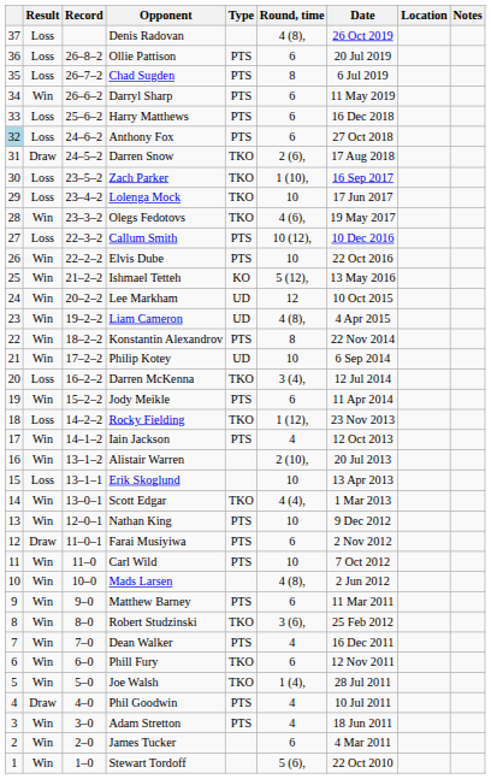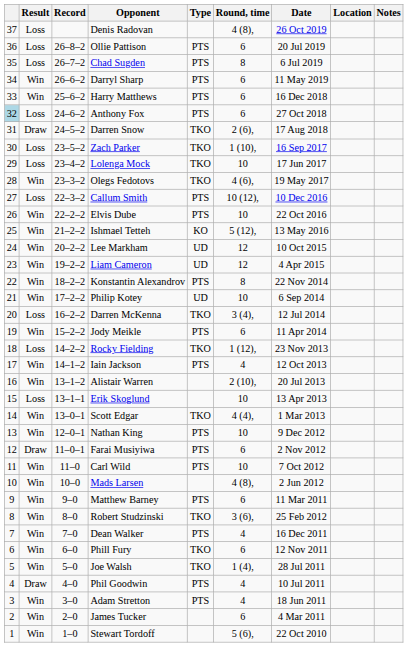 <table class="wikitable" style="text-align:center; font-size:95%">
 <tr>
 <th></th>
 <th>Result</th>
 <th>Record</th>
 <th>Opponent</th>
 <th>Type</th>
 <th>Round, time</th>
 <th>Date</th>
 <th>Location</th>
 <th>Notes</th>
 </tr>
 <tr>
 <td>37</td>
 <td>Loss</td>
 <td></td>
 <td style="text-align:left;">Denis Radovan</td>
 <td></td>
 <td>4 (8), </td>
 <td><a href='#'>26 Oct 2019</a></td>
 <td style="text-align:left;"></td>
 <td></td>
 </tr>
 <tr>
 <td>36</td>
 <td>Loss</td>
 <td>26–8–2</td>
 <td style="text-align:left;">Ollie Pattison</td>
 <td>PTS</td>
 <td>6</td>
 <td>20 Jul 2019</td>
 <td style="text-align:left;"></td>
 <td></td>
 </tr>
 <tr>
 <td>35</td>
 <td>Loss</td>
 <td>26–7–2</td>
 <td style="text-align:left;"><a href='#'>Chad Sugden</a></td>
 <td>PTS</td>
 <td>8</td>
 <td>6 Jul 2019</td>
 <td style="text-align:left;"></td>
 <td></td>
 </tr>
 <tr>
 <td>34</td>
 <td>Win</td>
 <td>26–6–2</td>
 <td style="text-align:left;">Darryl Sharp</td>
 <td>PTS</td>
 <td>6</td>
 <td>11 May 2019</td>
 <td style="text-align:left;"></td>
 <td></td>
 </tr>
 <tr>
 <td>33</td>
-<td>Loss</td>
+<td>Win</td>
 <td>25–6–2</td>
 <td style="text-align:left;">Harry Matthews</td>
 <td>PTS</td>
 <td>6</td>
 <td>16 Dec 2018</td>
 <td style="text-align:left;"></td>
 <td></td>
 </tr>
 <tr>
 <td style="background: lightblue;">32</td>
 <td>Loss</td>
 <td>24–6–2</td>
 <td style="text-align:left;">Anthony Fox</td>
 <td>PTS</td>
 <td>6</td>
 <td>27 Oct 2018</td>
 <td style="text-align:left;"></td>
 <td></td>
 </tr>
 <tr>
 <td>31</td>
 <td>Draw</td>
 <td>24–5–2</td>
 <td style="text-align:left;">Darren Snow</td>
 <td>TKO</td>
 <td>2 (6), </td>
 <td>17 Aug 2018</td>
 <td style="text-align:left;"></td>
 <td></td>
 </tr>
 <tr>
 <td>30</td>
 <td>Loss</td>
 <td>23–5–2</td>
 <td style="text-align:left;"><a href='#'>Zach Parker</a></td>
 <td>TKO</td>
 <td>1 (10), </td>
 <td><a href='#'>16 Sep 2017</a></td>
 <td style="text-align:left;"></td>
 <td></td>
 </tr>
 <tr>
 <td>29</td>
 <td>Loss</td>
 <td>23–4–2</td>
 <td style="text-align:left;"><a href='#'>Lolenga Mock</a></td>
 <td>TKO</td>
 <td>10</td>
 <td>17 Jun 2017</td>
 <td style="text-align:left;"></td>
 <td></td>
 </tr>
 <tr>
 <td>28</td>
 <td>Win</td>
 <td>23–3–2</td>
 <td style="text-align:left;">Olegs Fedotovs</td>
 <td>TKO</td>
 <td>4 (6), </td>
 <td>19 May 2017</td>
 <td style="text-align:left;"></td>
 <td></td>
 </tr>
 <tr>
 <td>27</td>
 <td>Loss</td>
 <td>22–3–2</td>
 <td style="text-align:left;"><a href='#'>Callum Smith</a></td>
 <td>PTS</td>
 <td>10 (12), </td>
 <td><a href='#'>10 Dec 2016</a></td>
 <td style="text-align:left;"></td>
 <td style="text-align:left;"></td>
 </tr>
 <tr>
 <td>26</td>
 <td>Win</td>
 <td>22–2–2</td>
 <td style="text-align:left;">Elvis Dube</td>
 <td>PTS</td>
 <td>10</td>
 <td>22 Oct 2016</td>
 <td style="text-align:left;"></td>
 <td></td>
 </tr>
 <tr>
 <td>25</td>
 <td>Win</td>
 <td>21–2–2</td>
 <td style="text-align:left;">Ishmael Tetteh</td>
 <td>KO</td>
 <td>5 (12), </td>
 <td>13 May 2016</td>
 <td style="text-align:left;"></td>
 <td style="text-align:left;"></td>
 </tr>
 <tr>
 <td>24</td>
 <td>Win</td>
 <td>20–2–2</td>
 <td style="text-align:left;">Lee Markham</td>
 <td>UD</td>
 <td>12</td>
 <td>10 Oct 2015</td>
 <td style="text-align:left;"></td>
 <td style="text-align:left;"></td>
 </tr>
 <tr>
 <td>23</td>
 <td>Win</td>
 <td>19–2–2</td>
 <td style="text-align:left;"><a href='#'>Liam Cameron</a></td>
 <td>UD</td>
-<td>4 (8), </td>
+<td>12</td>
 <td>4 Apr 2015</td>
 <td style="text-align:left;"></td>
 <td style="text-align:left;"></td>
 </tr>
 <tr>
 <td>22</td>
 <td>Win</td>
 <td>18–2–2</td>
 <td style="text-align:left;">Konstantin Alexandrov</td>
 <td>PTS</td>
 <td>8</td>
 <td>22 Nov 2014</td>
 <td style="text-align:left;"></td>
 <td></td>
 </tr>
 <tr>
 <td>21</td>
 <td>Win</td>
 <td>17–2–2</td>
 <td style="text-align:left;">Philip Kotey</td>
 <td>UD</td>
 <td>10</td>
 <td>6 Sep 2014</td>
 <td style="text-align:left;"></td>
 <td style="text-align:left;"></td>
 </tr>
 <tr>
 <td>20</td>
 <td>Loss</td>
 <td>16–2–2</td>
 <td style="text-align:left;">Darren McKenna</td>
 <td>TKO</td>
 <td>3 (4), </td>
 <td>12 Jul 2014</td>
 <td style="text-align:left;"></td>
 <td></td>
 </tr>
 <tr>
 <td>19</td>
 <td>Win</td>
 <td>15–2–2</td>
 <td style="text-align:left;">Jody Meikle</td>
 <td>PTS</td>
 <td>6</td>
 <td>11 Apr 2014</td>
 <td style="text-align:left;"></td>
 <td></td>
 </tr>
 <tr>
 <td>18</td>
 <td>Loss</td>
 <td>14–2–2</td>
 <td style="text-align:left;"><a href='#'>Rocky Fielding</a></td>
 <td>TKO</td>
 <td>1 (12), </td>
 <td>23 Nov 2013</td>
 <td style="text-align:left;"></td>
 <td style="text-align:left;"></td>
 </tr>
 <tr>
 <td>17</td>
 <td>Win</td>
 <td>14–1–2</td>
 <td style="text-align:left;">Iain Jackson</td>
 <td>PTS</td>
 <td>4</td>
 <td>12 Oct 2013</td>
 <td style="text-align:left;"></td>
 <td></td>
 </tr>
 <tr>
 <td>16</td>
 <td>Win</td>
 <td>13–1–2</td>
 <td style="text-align:left;">Alistair Warren</td>
 <td></td>
 <td>2 (10), </td>
 <td>20 Jul 2013</td>
 <td style="text-align:left;"></td>
 <td style="text-align:left;"></td>
 </tr>
 <tr>
 <td>15</td>
 <td>Loss</td>
 <td>13–1–1</td>
 <td style="text-align:left;"><a href='#'>Erik Skoglund</a></td>
 <td></td>
 <td>10</td>
 <td>13 Apr 2013</td>
 <td style="text-align:left;"></td>
 <td style="text-align:left;"></td>
 </tr>
 <tr>
 <td>14</td>
 <td>Win</td>
 <td>13–0–1</td>
 <td style="text-align:left;">Scott Edgar</td>
 <td>TKO</td>
 <td>4 (4), </td>
 <td>1 Mar 2013</td>
 <td style="text-align:left;"></td>
 <td></td>
 </tr>
 <tr>
 <td>13</td>
 <td>Win</td>
 <td>12–0–1</td>
 <td style="text-align:left;">Nathan King</td>
 <td>PTS</td>
 <td>10</td>
 <td>9 Dec 2012</td>
 <td style="text-align:left;"></td>
 <td></td>
 </tr>
 <tr>
 <td>12</td>
 <td>Draw</td>
 <td>11–0–1</td>
 <td style="text-align:left;">Farai Musiyiwa</td>
 <td>PTS</td>
 <td>6</td>
 <td>2 Nov 2012</td>
 <td style="text-align:left;"></td>
 <td></td>
 </tr>
 <tr>
 <td>11</td>
 <td>Win</td>
 <td>11–0</td>
 <td style="text-align:left;">Carl Wild</td>
 <td>PTS</td>
 <td>10</td>
 <td>7 Oct 2012</td>
 <td style="text-align:left;"></td>
 <td></td>
 </tr>
 <tr>
 <td>10</td>
 <td>Win</td>
 <td>10–0</td>
 <td style="text-align:left;"><a href='#'>Mads Larsen</a></td>
 <td></td>
 <td>4 (8), </td>
 <td>2 Jun 2012</td>
 <td style="text-align:left;"></td>
 <td></td>
 </tr>
 <tr>
 <td>9</td>
 <td>Win</td>
 <td>9–0</td>
 <td style="text-align:left;">Matthew Barney</td>
 <td>PTS</td>
 <td>6</td>
 <td>11 Mar 2011</td>
 <td style="text-align:left;"></td>
 <td></td>
 </tr>
 <tr>
 <td>8</td>
 <td>Win</td>
 <td>8–0</td>
 <td style="text-align:left;">Robert Studzinski</td>
 <td>TKO</td>
 <td>3 (6), </td>
 <td>25 Feb 2012</td>
 <td style="text-align:left;"></td>
 <td></td>
 </tr>
 <tr>
 <td>7</td>
 <td>Win</td>
 <td>7–0</td>
 <td style="text-align:left;">Dean Walker</td>
 <td>PTS</td>
 <td>4</td>
 <td>16 Dec 2011</td>
 <td style="text-align:left;"></td>
 <td></td>
 </tr>
 <tr>
 <td>6</td>
 <td>Win</td>
 <td>6–0</td>
 <td style="text-align:left;">Phill Fury</td>
 <td>TKO</td>
 <td>6</td>
 <td>12 Nov 2011</td>
 <td style="text-align:left;"></td>
 <td></td>
 </tr>
 <tr>
 <td>5</td>
 <td>Win</td>
 <td>5–0</td>
 <td style="text-align:left;">Joe Walsh</td>
 <td>TKO</td>
 <td>1 (4), </td>
 <td>28 Jul 2011</td>
 <td style="text-align:left;"></td>
 <td></td>
 </tr>
 <tr>
 <td>4</td>
 <td>Draw</td>
 <td>4–0</td>
 <td style="text-align:left;">Phil Goodwin</td>
 <td>PTS</td>
 <td>4</td>
 <td>10 Jul 2011</td>
 <td style="text-align:left;"></td>
 <td></td>
 </tr>
 <tr>
 <td>3</td>
 <td>Win</td>
 <td>3–0</td>
 <td style="text-align:left;">Adam Stretton</td>
 <td>PTS</td>
 <td>4</td>
 <td>18 Jun 2011</td>
 <td style="text-align:left;"></td>
 <td></td>
 </tr>
 <tr>
 <td>2</td>
 <td>Win</td>
 <td>2–0</td>
 <td style="text-align:left;">James Tucker</td>
 <td></td>
 <td>6</td>
 <td>4 Mar 2011</td>
 <td style="text-align:left;"></td>
 <td></td>
 </tr>
 <tr>
 <td>1</td>
 <td>Win</td>
 <td>1–0</td>
 <td style="text-align:left;">Stewart Tordoff</td>
 <td></td>
 <td>5 (6), </td>
 <td>22 Oct 2010</td>
 <td style="text-align:left;"></td>
 <td></td>
 </tr>
 </table>
